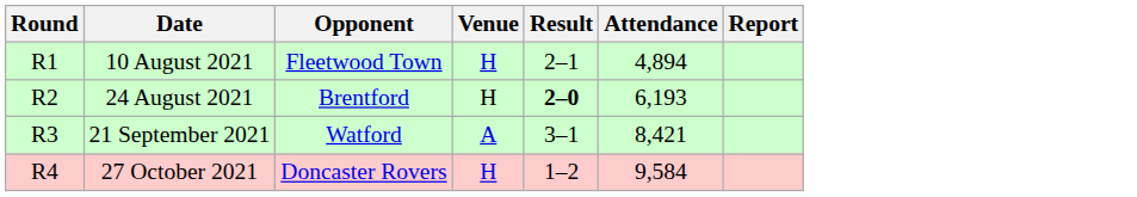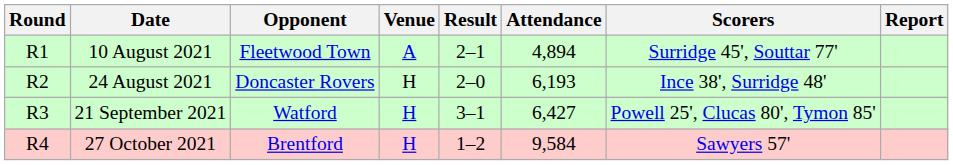 <table class="wikitable" style="font-size:100%; text-align:center">
 <tr>
 <th>Round</th>
 <th>Date</th>
 <th>Opponent</th>
 <th>Venue</th>
 <th>Result</th>
 <th>Attendance</th>
+<th>Scorers</th>
 <th>Report</th>
 </tr>
 <tr bgcolor=CCFFCC>
 <td>R1</td>
 <td>10 August 2021</td>
 <td><a href='#'>Fleetwood Town</a></td>
-<td><a href='#'>H</a></td>
+<td><a href='#'>A</a></td>
 <td>2–1</td>
 <td>4,894</td>
+<td><a href='#'>Surridge</a> 45', <a href='#'>Souttar</a> 77'</td>
 <td></td>
 </tr>
 <tr bgcolor=CCFFCC>
 <td>R2</td>
 <td>24 August 2021</td>
-<td><a href='#'>Brentford</a></td>
+<td><a href='#'>Doncaster Rovers</a></td>
 <td>H</td>
-<td><strong>2–0</strong></td>
+<td>2–0</td>
 <td>6,193</td>
+<td><a href='#'>Ince</a> 38', <a href='#'>Surridge</a> 48'</td>
 <td></td>
 </tr>
 <tr bgcolor=CCFFCC>
 <td>R3</td>
 <td>21 September 2021</td>
 <td><a href='#'>Watford</a></td>
-<td><a href='#'>A</a></td>
+<td><a href='#'>H</a></td>
 <td>3–1</td>
-<td>8,421</td>
+<td>6,427</td>
+<td><a href='#'>Powell</a> 25', <a href='#'>Clucas</a> 80', <a href='#'>Tymon</a> 85'</td>
 <td></td>
 </tr>
 <tr bgcolor=FFCCCC>
 <td>R4</td>
 <td>27 October 2021</td>
-<td><a href='#'>Doncaster Rovers</a></td>
+<td><a href='#'>Brentford</a></td>
 <td><a href='#'>H</a></td>
 <td>1–2</td>
 <td>9,584</td>
+<td><a href='#'>Sawyers</a> 57'</td>
 <td></td>
 </tr>
 </table>
